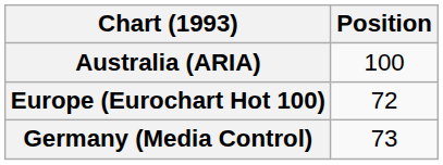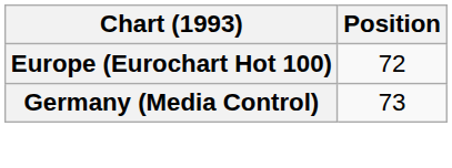 <table class="wikitable sortable plainrowheaders" style="text-align:center">
 <tr>
 <th>Chart (1993)</th>
 <th>Position</th>
-</tr>
-<tr>
-<th scope="row">Australia (ARIA)</th>
-<td>100</td>
 </tr>
 <tr>
 <th scope="row">Europe (Eurochart Hot 100)</th>
 <td>72</td>
 </tr>
 <tr>
 <th scope="row">Germany (Media Control)</th>
 <td>73</td>
 </tr>
 </table>
